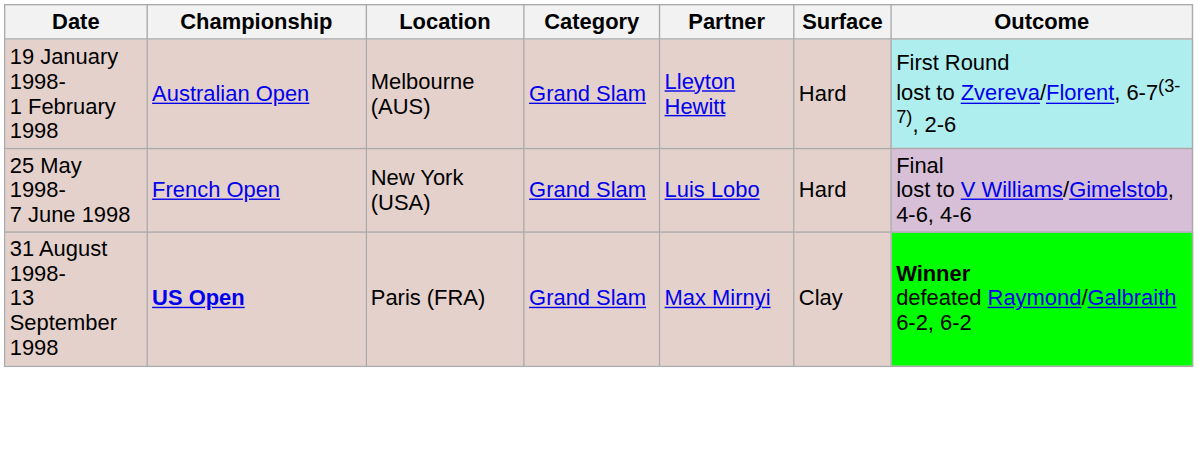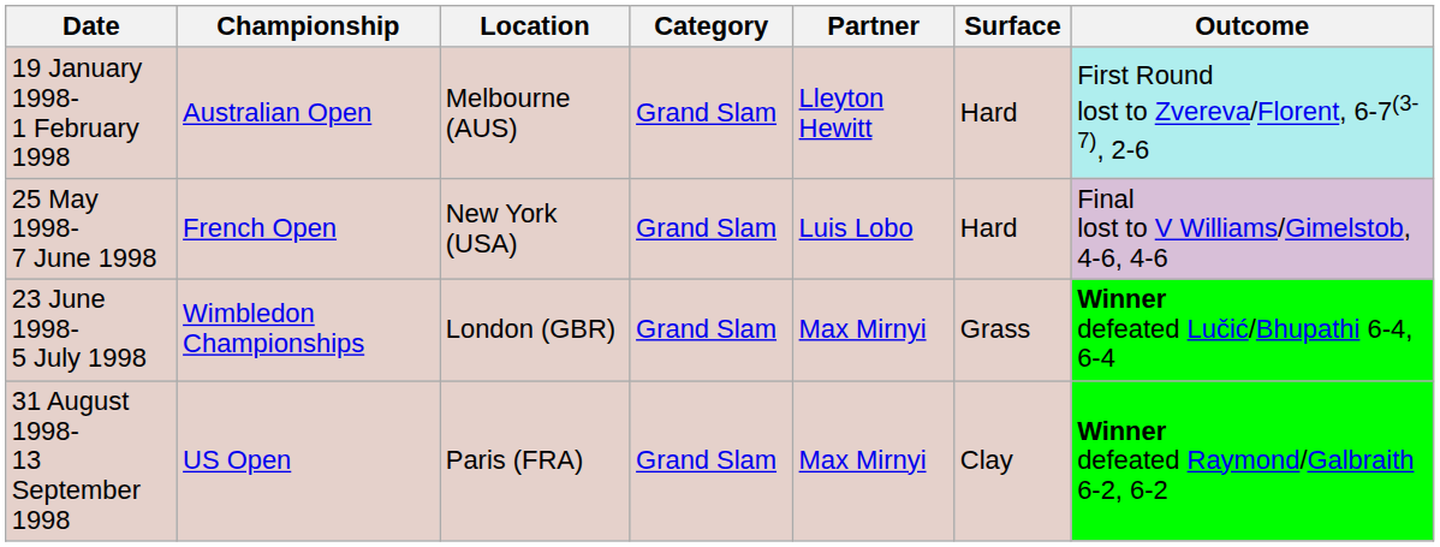 <table class="wikitable">
 <tr>
 <th width=120>Date</th>
 <th width=205>Championship</th>
 <th width=150>Location</th>
 <th width=120>Category</th>
 <th width=135>Partner</th>
 <th width=70>Surface</th>
 <th width=305>Outcome</th>
 </tr>
 <tr style="background:#e5d1cb;">
 <td>19 January 1998-<br>1 February 1998</td>
 <td><a href='#'>Australian Open</a></td>
 <td>Melbourne (AUS)</td>
 <td><a href='#'>Grand Slam</a></td>
 <td> <a href='#'>Lleyton Hewitt</a></td>
 <td>Hard</td>
 <td style="background:#afeeee;">First Round <br>lost to <a href='#'>Zvereva</a>/<a href='#'>Florent</a>, 6-7<sup>(3-7)</sup>, 2-6</td>
 </tr>
 <tr style="background:#e5d1cb;">
 <td>25 May 1998-<br>7 June 1998</td>
 <td><a href='#'>French Open</a></td>
 <td>New York (USA)</td>
 <td><a href='#'>Grand Slam</a></td>
 <td> <a href='#'>Luis Lobo</a></td>
 <td>Hard</td>
 <td style="background:thistle;">Final <br>lost to <a href='#'>V Williams</a>/<a href='#'>Gimelstob</a>, 4-6, 4-6</td>
 </tr>
 <tr style="background:#e5d1cb;">
+<td>23 June 1998-<br>5 July 1998</td>
+<td><a href='#'>Wimbledon Championships</a></td>
+<td>London (GBR)</td>
+<td><a href='#'>Grand Slam</a></td>
+<td> <a href='#'>Max Mirnyi</a></td>
+<td>Grass</td>
+<td style="background:lime;"><strong>Winner</strong><br>defeated <a href='#'>Lučić</a>/<a href='#'>Bhupathi</a> 6-4, 6-4</td>
+</tr>
+<tr style="background:#e5d1cb;">
 <td>31 August 1998-<br>13 September 1998</td>
-<td><strong><a href='#'>US Open</a></strong></td>
+<td><a href='#'>US Open</a></td>
 <td>Paris (FRA)</td>
 <td><a href='#'>Grand Slam</a></td>
 <td> <a href='#'>Max Mirnyi</a></td>
 <td>Clay</td>
 <td style="background:lime;"><strong>Winner</strong><br>defeated <a href='#'>Raymond</a>/<a href='#'>Galbraith</a> 6-2, 6-2</td>
 </tr>
 </table>
